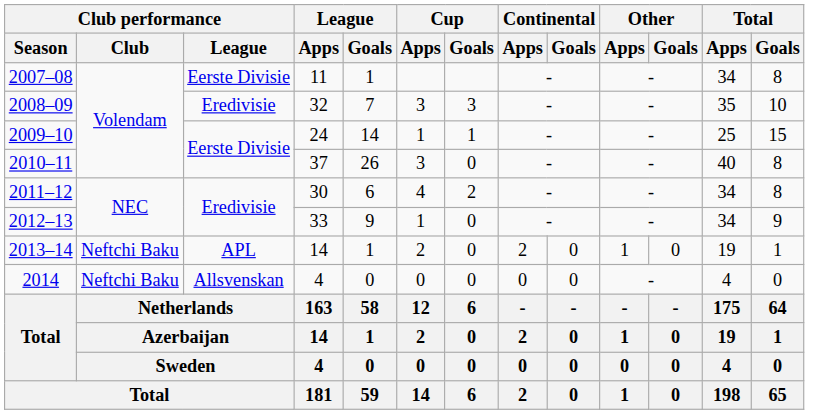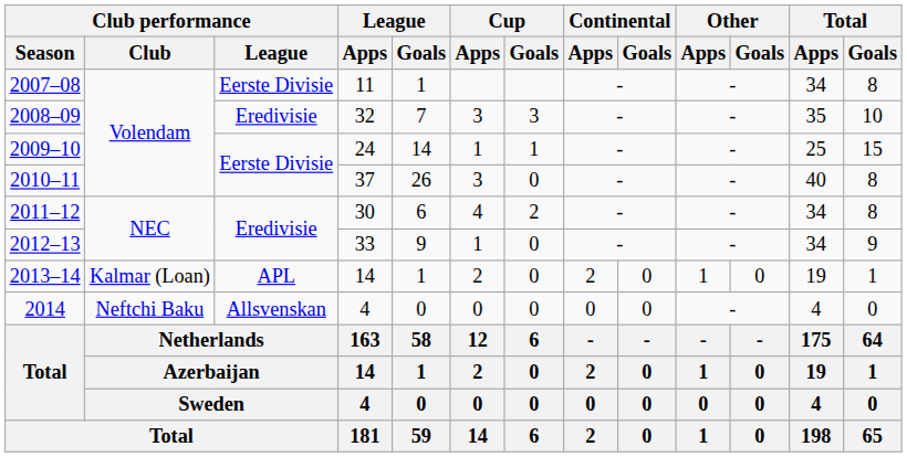 <table class="wikitable" style="text-align:center">
 <tr>
 <th colspan=3>Club performance</th>
 <th colspan=2>League</th>
 <th colspan=2>Cup</th>
 <th colspan=2>Continental</th>
 <th colspan=2>Other</th>
 <th colspan=2>Total</th>
 </tr>
 <tr>
 <th>Season</th>
 <th>Club</th>
 <th>League</th>
 <th>Apps</th>
 <th>Goals</th>
 <th>Apps</th>
 <th>Goals</th>
 <th>Apps</th>
 <th>Goals</th>
 <th>Apps</th>
 <th>Goals</th>
 <th>Apps</th>
 <th>Goals</th>
 </tr>
 <tr>
 <td><a href='#'>2007–08</a></td>
 <td rowspan="4"><a href='#'>Volendam</a></td>
 <td><a href='#'>Eerste Divisie</a></td>
 <td>11</td>
 <td>1</td>
 <td></td>
 <td></td>
 <td colspan="2">-</td>
 <td colspan="2">-</td>
 <td>34</td>
 <td>8</td>
 </tr>
 <tr>
 <td><a href='#'>2008–09</a></td>
 <td><a href='#'>Eredivisie</a></td>
 <td>32</td>
 <td>7</td>
 <td>3</td>
 <td>3</td>
 <td colspan="2">-</td>
 <td colspan="2">-</td>
 <td>35</td>
 <td>10</td>
 </tr>
 <tr>
 <td><a href='#'>2009–10</a></td>
 <td rowspan="2"><a href='#'>Eerste Divisie</a></td>
 <td>24</td>
 <td>14</td>
 <td>1</td>
 <td>1</td>
 <td colspan="2">-</td>
 <td colspan="2">-</td>
 <td>25</td>
 <td>15</td>
 </tr>
 <tr>
 <td><a href='#'>2010–11</a></td>
 <td>37</td>
 <td>26</td>
 <td>3</td>
 <td>0</td>
 <td colspan="2">-</td>
 <td colspan="2">-</td>
 <td>40</td>
 <td>8</td>
 </tr>
 <tr>
 <td><a href='#'>2011–12</a></td>
 <td rowspan="2"><a href='#'>NEC</a></td>
 <td rowspan="2"><a href='#'>Eredivisie</a></td>
 <td>30</td>
 <td>6</td>
 <td>4</td>
 <td>2</td>
 <td colspan="2">-</td>
 <td colspan="2">-</td>
 <td>34</td>
 <td>8</td>
 </tr>
 <tr>
 <td><a href='#'>2012–13</a></td>
 <td>33</td>
 <td>9</td>
 <td>1</td>
 <td>0</td>
 <td colspan="2">-</td>
 <td colspan="2">-</td>
 <td>34</td>
 <td>9</td>
 </tr>
 <tr>
 <td><a href='#'>2013–14</a></td>
-<td><a href='#'>Neftchi Baku</a></td>
+<td><a href='#'>Kalmar</a> (Loan)</td>
 <td><a href='#'>APL</a></td>
 <td>14</td>
 <td>1</td>
 <td>2</td>
 <td>0</td>
 <td>2</td>
 <td>0</td>
 <td>1</td>
 <td>0</td>
 <td>19</td>
 <td>1</td>
 </tr>
 <tr>
 <td><a href='#'>2014</a></td>
 <td><a href='#'>Neftchi Baku</a></td>
 <td><a href='#'>Allsvenskan</a></td>
 <td>4</td>
 <td>0</td>
 <td>0</td>
 <td>0</td>
 <td>0</td>
 <td>0</td>
 <td colspan="2">-</td>
 <td>4</td>
 <td>0</td>
 </tr>
 <tr align=center>
 <th rowspan="3">Total</th>
 <th ! colspan="2">Netherlands</th>
 <th>163</th>
 <th>58</th>
 <th>12</th>
 <th>6</th>
 <th>-</th>
 <th>-</th>
 <th>-</th>
 <th>-</th>
 <th>175</th>
 <th>64</th>
 </tr>
 <tr align=center>
 <th colspan="2">Azerbaijan</th>
 <th>14</th>
 <th>1</th>
 <th>2</th>
 <th>0</th>
 <th>2</th>
 <th>0</th>
 <th>1</th>
 <th>0</th>
 <th>19</th>
 <th>1</th>
 </tr>
 <tr align=center>
 <th colspan="2">Sweden</th>
 <th>4</th>
 <th>0</th>
 <th>0</th>
 <th>0</th>
 <th>0</th>
 <th>0</th>
 <th>0</th>
 <th>0</th>
 <th>4</th>
 <th>0</th>
 </tr>
 <tr align=center>
 <th colspan="3">Total</th>
 <th>181</th>
 <th>59</th>
 <th>14</th>
 <th>6</th>
 <th>2</th>
 <th>0</th>
 <th>1</th>
 <th>0</th>
 <th>198</th>
 <th>65</th>
 </tr>
 </table>
